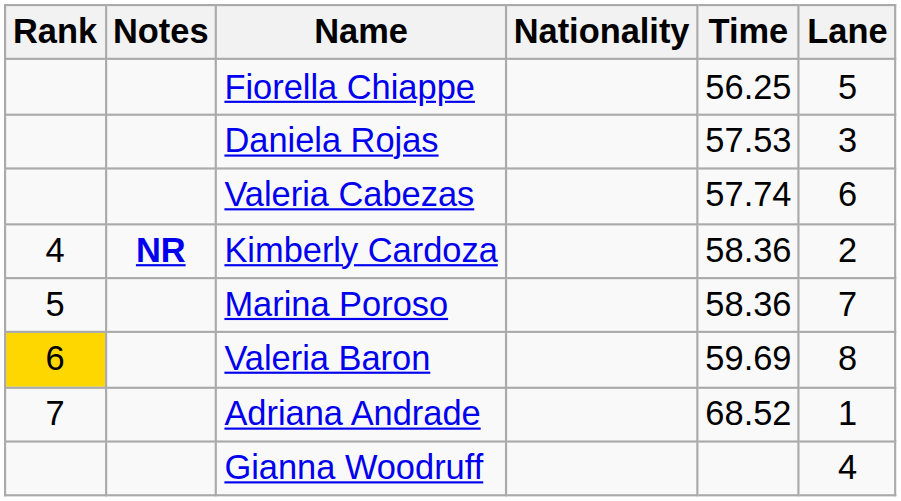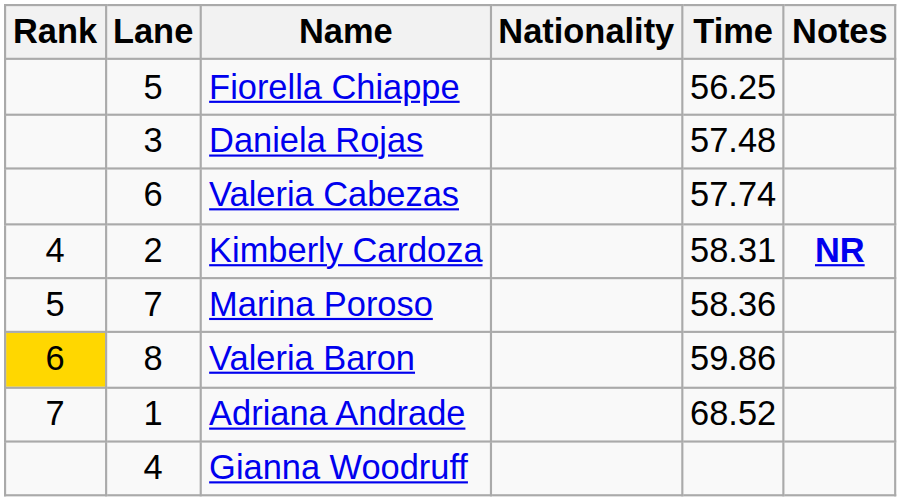 <table class="wikitable sortable" style="text-align:center">
 <tr>
 <th>Rank</th>
-<th>Notes</th>
+<th>Lane</th>
 <th>Name</th>
 <th>Nationality</th>
 <th>Time</th>
-<th>Lane</th>
+<th>Notes</th>
 </tr>
 <tr>
 <td></td>
-<td></td>
+<td>5</td>
 <td align=left><a href='#'>Fiorella Chiappe</a></td>
 <td align=left></td>
 <td>56.25</td>
-<td>5</td>
+<td></td>
 </tr>
 <tr>
 <td></td>
-<td></td>
+<td>3</td>
 <td align=left><a href='#'>Daniela Rojas</a></td>
 <td align=left></td>
-<td>57.53</td>
-<td>3</td>
+<td>57.48</td>
+<td></td>
 </tr>
 <tr>
 <td></td>
-<td></td>
+<td>6</td>
 <td align=left><a href='#'>Valeria Cabezas</a></td>
 <td align=left></td>
 <td>57.74</td>
-<td>6</td>
+<td></td>
 </tr>
 <tr>
 <td>4</td>
-<td><strong><a href='#'>NR</a></strong></td>
+<td>2</td>
 <td align=left><a href='#'>Kimberly Cardoza</a></td>
 <td align=left></td>
-<td>58.36</td>
-<td>2</td>
+<td>58.31</td>
+<td><strong><a href='#'>NR</a></strong></td>
 </tr>
 <tr>
 <td>5</td>
-<td></td>
+<td>7</td>
 <td align=left><a href='#'>Marina Poroso</a></td>
 <td align=left></td>
 <td>58.36</td>
-<td>7</td>
+<td></td>
 </tr>
 <tr>
 <td style="background: gold;">6</td>
-<td></td>
+<td>8</td>
 <td align=left><a href='#'>Valeria Baron</a></td>
 <td align=left></td>
-<td>59.69</td>
-<td>8</td>
+<td>59.86</td>
+<td></td>
 </tr>
 <tr>
 <td>7</td>
-<td></td>
+<td>1</td>
 <td align=left><a href='#'>Adriana Andrade</a></td>
 <td align=left></td>
 <td>68.52</td>
-<td>1</td>
+<td></td>
 </tr>
 <tr>
 <td></td>
-<td></td>
+<td>4</td>
 <td align=left><a href='#'>Gianna Woodruff</a></td>
 <td align=left></td>
 <td></td>
-<td>4</td>
+<td></td>
 </tr>
 </table>
